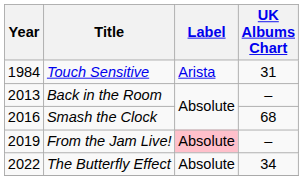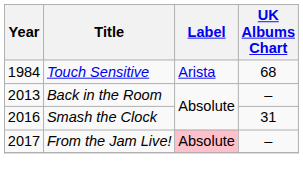 <table class="wikitable">
 <tr>
 <th>Year</th>
 <th>Title</th>
 <th><a href='#'>Label</a></th>
 <th style="text-align:center; width:40px;"><a href='#'>UK Albums Chart</a></th>
 </tr>
 <tr>
 <td style="text-align:left;">1984</td>
 <td style="text-align:left;"><em><a href='#'>Touch Sensitive</a></em></td>
 <td style="text-align:left;"><a href='#'>Arista</a></td>
-<td style="text-align:center;">31</td>
+<td style="text-align:center;">68</td>
 </tr>
 <tr>
 <td style="text-align:left;">2013</td>
 <td style="text-align:left;"><em>Back in the Room</em></td>
 <td style="text-align:left;" rowspan="2">Absolute</td>
 <td style="text-align:center;">–</td>
 </tr>
 <tr>
 <td style="text-align:left;">2016</td>
 <td style="text-align:left;"><em>Smash the Clock</em></td>
-<td style="text-align:center;">68</td>
+<td style="text-align:center;">31</td>
 </tr>
 <tr>
-<td style="text-align:left;">2019</td>
+<td style="text-align:left;">2017</td>
 <td style="text-align:left;"><em>From the Jam Live!</em></td>
 <td style="background: pink; text-align:center;">Absolute</td>
 <td style="text-align:center;">–</td>
 </tr>
 <tr>
-<td style="text-align:left;">2022</td>
-<td style="text-align:left;"><em>The Butterfly Effect</em></td>
-<td style="text-align:left;">Absolute</td>
-<td style="text-align:center;">34</td>
-</tr>
-<tr>
 </tr>
 </table>
